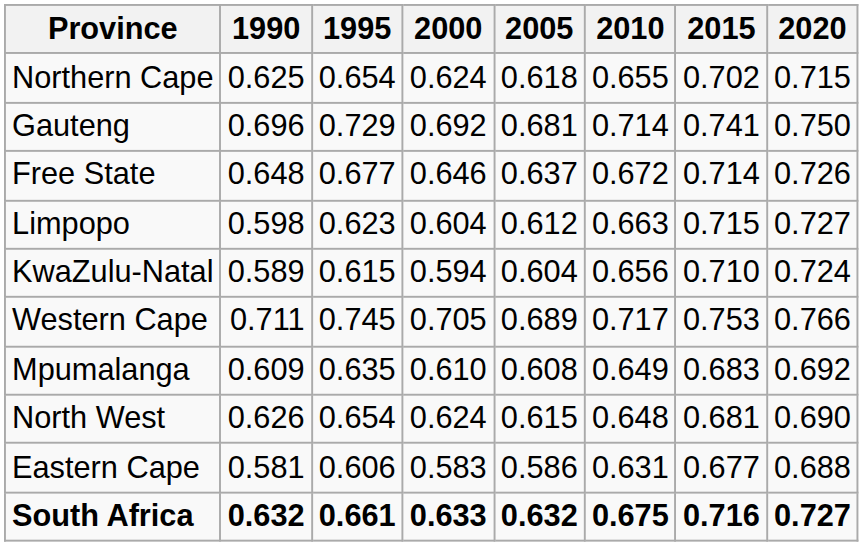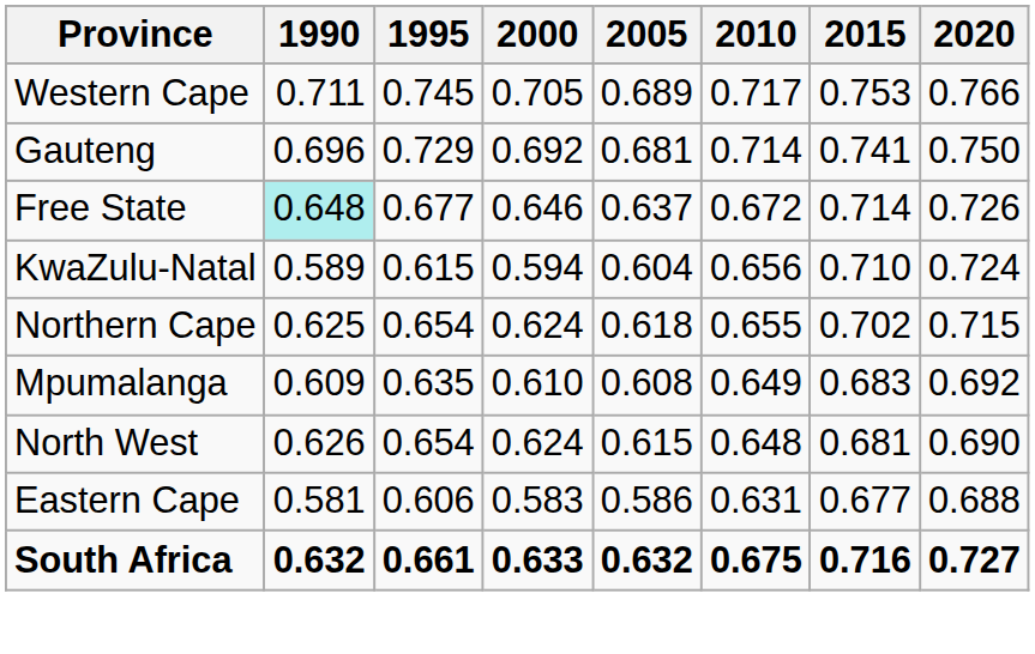 <table class="wikitable sortable">
 <tr>
 <th>Province</th>
 <th>1990</th>
 <th>1995</th>
 <th>2000</th>
 <th>2005</th>
 <th>2010</th>
 <th>2015</th>
 <th>2020</th>
 </tr>
 <tr>
-<td>Northern Cape</td>
-<td style="text-align:right">0.625</td>
-<td style="text-align:right">0.654</td>
-<td style="text-align:right">0.624</td>
-<td style="text-align:right">0.618</td>
-<td style="text-align:right">0.655</td>
-<td style="text-align:right">0.702</td>
-<td style="text-align:right">0.715</td>
+<td>Western Cape</td>
+<td style="text-align:right">0.711</td>
+<td style="text-align:right">0.745</td>
+<td style="text-align:right">0.705</td>
+<td style="text-align:right">0.689</td>
+<td style="text-align:right">0.717</td>
+<td style="text-align:right">0.753</td>
+<td style="text-align:right">0.766</td>
 </tr>
 <tr>
 <td>Gauteng</td>
 <td style="text-align:right">0.696</td>
 <td style="text-align:right">0.729</td>
 <td style="text-align:right">0.692</td>
 <td style="text-align:right">0.681</td>
 <td style="text-align:right">0.714</td>
 <td style="text-align:right">0.741</td>
 <td style="text-align:right">0.750</td>
 </tr>
 <tr>
 <td>Free State</td>
-<td style="text-align:right">0.648</td>
+<td style="background: paleturquoise; text-align:right">0.648</td>
 <td style="text-align:right">0.677</td>
 <td style="text-align:right">0.646</td>
 <td style="text-align:right">0.637</td>
 <td style="text-align:right">0.672</td>
 <td style="text-align:right">0.714</td>
 <td style="text-align:right">0.726</td>
-</tr>
-<tr>
-<td>Limpopo</td>
-<td style="text-align:right">0.598</td>
-<td style="text-align:right">0.623</td>
-<td style="text-align:right">0.604</td>
-<td style="text-align:right">0.612</td>
-<td style="text-align:right">0.663</td>
-<td style="text-align:right">0.715</td>
-<td style="text-align:right">0.727</td>
 </tr>
 <tr>
 <td>KwaZulu-Natal</td>
 <td style="text-align:right">0.589</td>
 <td style="text-align:right">0.615</td>
 <td style="text-align:right">0.594</td>
 <td style="text-align:right">0.604</td>
 <td style="text-align:right">0.656</td>
 <td style="text-align:right">0.710</td>
 <td style="text-align:right">0.724</td>
 </tr>
 <tr>
-<td>Western Cape</td>
-<td style="text-align:right">0.711</td>
-<td style="text-align:right">0.745</td>
-<td style="text-align:right">0.705</td>
-<td style="text-align:right">0.689</td>
-<td style="text-align:right">0.717</td>
-<td style="text-align:right">0.753</td>
-<td style="text-align:right">0.766</td>
+<td>Northern Cape</td>
+<td style="text-align:right">0.625</td>
+<td style="text-align:right">0.654</td>
+<td style="text-align:right">0.624</td>
+<td style="text-align:right">0.618</td>
+<td style="text-align:right">0.655</td>
+<td style="text-align:right">0.702</td>
+<td style="text-align:right">0.715</td>
 </tr>
 <tr>
 <td>Mpumalanga</td>
 <td style="text-align:right">0.609</td>
 <td style="text-align:right">0.635</td>
 <td style="text-align:right">0.610</td>
 <td style="text-align:right">0.608</td>
 <td style="text-align:right">0.649</td>
 <td style="text-align:right">0.683</td>
 <td style="text-align:right">0.692</td>
 </tr>
 <tr>
 <td>North West</td>
 <td style="text-align:right">0.626</td>
 <td style="text-align:right">0.654</td>
 <td style="text-align:right">0.624</td>
 <td style="text-align:right">0.615</td>
 <td style="text-align:right">0.648</td>
 <td style="text-align:right">0.681</td>
 <td style="text-align:right">0.690</td>
 </tr>
 <tr>
 <td>Eastern Cape</td>
 <td style="text-align:right">0.581</td>
 <td style="text-align:right">0.606</td>
 <td style="text-align:right">0.583</td>
 <td style="text-align:right">0.586</td>
 <td style="text-align:right">0.631</td>
 <td style="text-align:right">0.677</td>
 <td style="text-align:right">0.688</td>
 </tr>
 <tr class="sortbottom">
 <td><strong>South Africa</strong></td>
 <td style="text-align:right"><strong>0.632</strong></td>
 <td style="text-align:right"><strong>0.661</strong></td>
 <td style="text-align:right"><strong>0.633</strong></td>
 <td style="text-align:right"><strong>0.632</strong></td>
 <td style="text-align:right"><strong>0.675</strong></td>
 <td style="text-align:right"><strong>0.716</strong></td>
 <td style="text-align:right"><strong>0.727</strong></td>
 </tr>
 </table>
